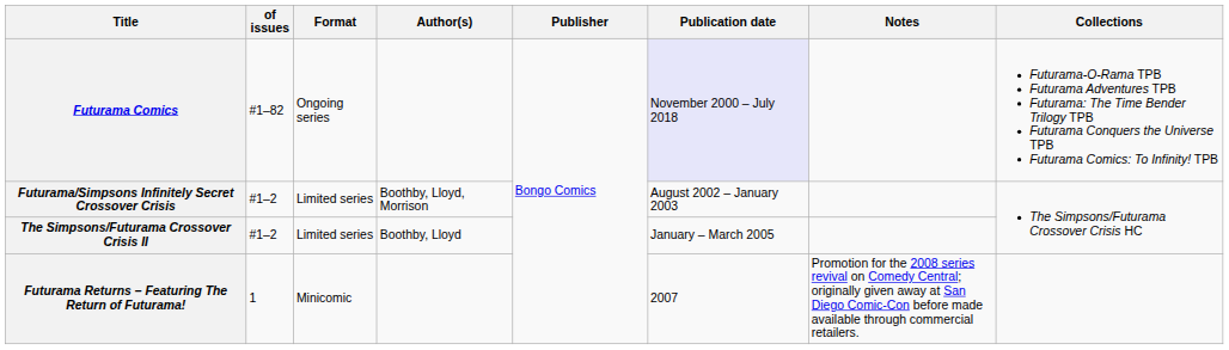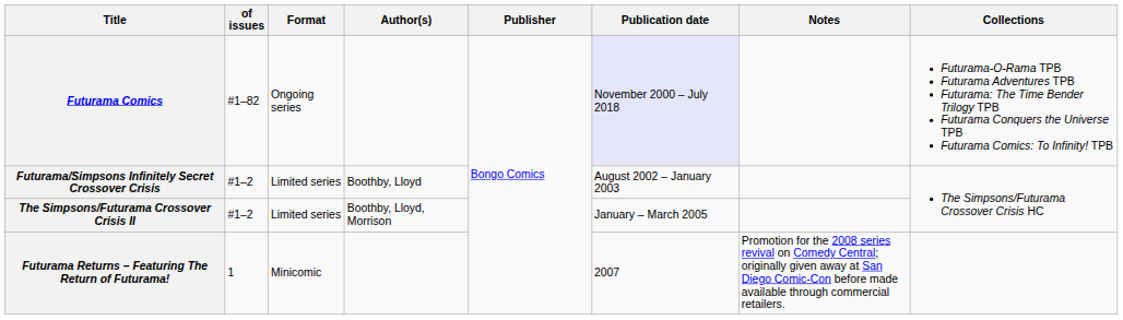 <table class="wikitable">
 <tr>
 <th>Title</th>
 <th style="width:40pt"> of issues</th>
 <th style="width:75pt">Format</th>
 <th style="width:125pt">Author(s)</th>
 <th style="width:125pt">Publisher</th>
 <th style="width:150pt">Publication date</th>
 <th style="width:175pt">Notes</th>
 <th>Collections</th>
 </tr>
 <tr>
 <th><em><a href='#'>Futurama Comics</a></em></th>
 <td>#1–82</td>
 <td>Ongoing series</td>
 <td></td>
 <td rowspan="4"><a href='#'>Bongo Comics</a></td>
 <td style="background: lavender;">November 2000 – July 2018</td>
 <td></td>
 <td><br><ul><li><em>Futurama-O-Rama</em> TPB</li><li><em>Futurama Adventures</em> TPB</li><li><em>Futurama: The Time Bender Trilogy</em> TPB</li><li><em>Futurama Conquers the Universe</em> TPB</li><li><em>Futurama Comics: To Infinity!</em> TPB</li></ul></td>
 </tr>
 <tr>
 <th><em>Futurama/Simpsons Infinitely Secret Crossover Crisis</em></th>
 <td>#1–2</td>
 <td>Limited series</td>
-<td>Boothby, Lloyd, Morrison</td>
+<td>Boothby, Lloyd</td>
 <td>August 2002 – January 2003</td>
 <td></td>
 <td rowspan="2"><br><ul><li><em>The Simpsons/Futurama Crossover Crisis</em> HC</li></ul></td>
 </tr>
 <tr>
 <th><em>The Simpsons/Futurama Crossover Crisis II</em></th>
 <td>#1–2</td>
 <td>Limited series</td>
-<td>Boothby, Lloyd</td>
+<td>Boothby, Lloyd, Morrison</td>
 <td>January – March 2005</td>
 <td></td>
 </tr>
 <tr>
 <th><em>Futurama Returns – Featuring The Return of Futurama!</em></th>
 <td>1</td>
 <td>Minicomic</td>
 <td></td>
 <td>2007</td>
 <td>Promotion for the <a href='#'>2008 series revival</a> on <a href='#'>Comedy Central</a>; originally given away at <a href='#'>San Diego Comic-Con</a> before made available through commercial retailers.</td>
 <td></td>
 </tr>
 </table>
